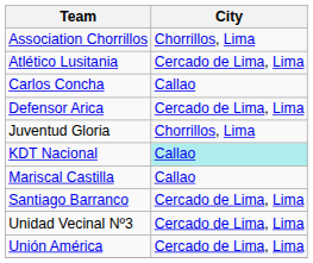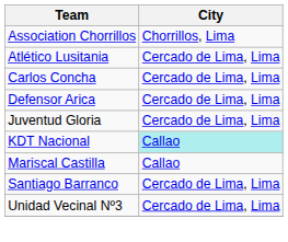 <table class="wikitable sortable">
 <tr>
 <th>Team</th>
 <th>City</th>
 </tr>
 <tr>
 <td><a href='#'>Association Chorrillos</a></td>
 <td><a href='#'>Chorrillos</a>, <a href='#'>Lima</a></td>
 </tr>
 <tr>
 <td><a href='#'>Atlético Lusitania</a></td>
 <td><a href='#'>Cercado de Lima</a>, <a href='#'>Lima</a></td>
 </tr>
 <tr>
 <td><a href='#'>Carlos Concha</a></td>
-<td><a href='#'>Callao</a></td>
+<td><a href='#'>Cercado de Lima</a>, <a href='#'>Lima</a></td>
 </tr>
 <tr>
 <td><a href='#'>Defensor Arica</a></td>
 <td><a href='#'>Cercado de Lima</a>, <a href='#'>Lima</a></td>
 </tr>
 <tr>
 <td>Juventud Gloria</td>
-<td><a href='#'>Chorrillos</a>, <a href='#'>Lima</a></td>
+<td><a href='#'>Cercado de Lima</a>, <a href='#'>Lima</a></td>
 </tr>
 <tr>
 <td><a href='#'>KDT Nacional</a></td>
 <td style="background: paleturquoise;"><a href='#'>Callao</a></td>
 </tr>
 <tr>
 <td><a href='#'>Mariscal Castilla</a></td>
 <td><a href='#'>Callao</a></td>
 </tr>
 <tr>
 <td><a href='#'>Santiago Barranco</a></td>
 <td><a href='#'>Cercado de Lima</a>, <a href='#'>Lima</a></td>
 </tr>
 <tr>
 <td>Unidad Vecinal Nº3</td>
 <td><a href='#'>Cercado de Lima</a>, <a href='#'>Lima</a></td>
 </tr>
 <tr>
-<td><a href='#'>Unión América</a></td>
-<td><a href='#'>Cercado de Lima</a>, <a href='#'>Lima</a></td>
-</tr>
-<tr>
 </tr>
 </table>
